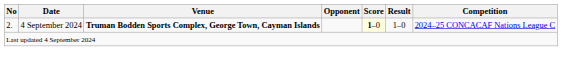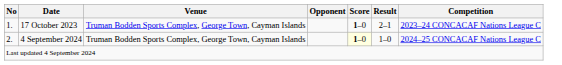 <table class="wikitable" style="font-size:85%;">
 <tr>
 <th>No</th>
 <th>Date</th>
 <th>Venue</th>
 <th>Opponent</th>
 <th>Score</th>
 <th>Result</th>
 <th>Competition</th>
 </tr>
 <tr>
+<td>1.</td>
+<td>17 October 2023</td>
+<td><a href='#'>Truman Bodden Sports Complex</a>, <a href='#'>George Town</a>, Cayman Islands</td>
+<td></td>
+<td align=center><strong>1</strong>–0</td>
+<td align=center>2–1</td>
+<td><a href='#'>2023–24 CONCACAF Nations League C</a></td>
+</tr>
+<tr>
 <td>2.</td>
 <td>4 September 2024</td>
-<td><strong>Truman Bodden Sports Complex, George Town, Cayman Islands</strong></td>
+<td>Truman Bodden Sports Complex, George Town, Cayman Islands</td>
 <td></td>
 <td align=center style="background: lightyellow;"><strong>1</strong>–0</td>
 <td align=center>1–0</td>
 <td><a href='#'>2024–25 CONCACAF Nations League C</a></td>
 </tr>
 <tr>
 <td colspan="7"><small>Last updated 4 September 2024</small></td>
 </tr>
 </table>
